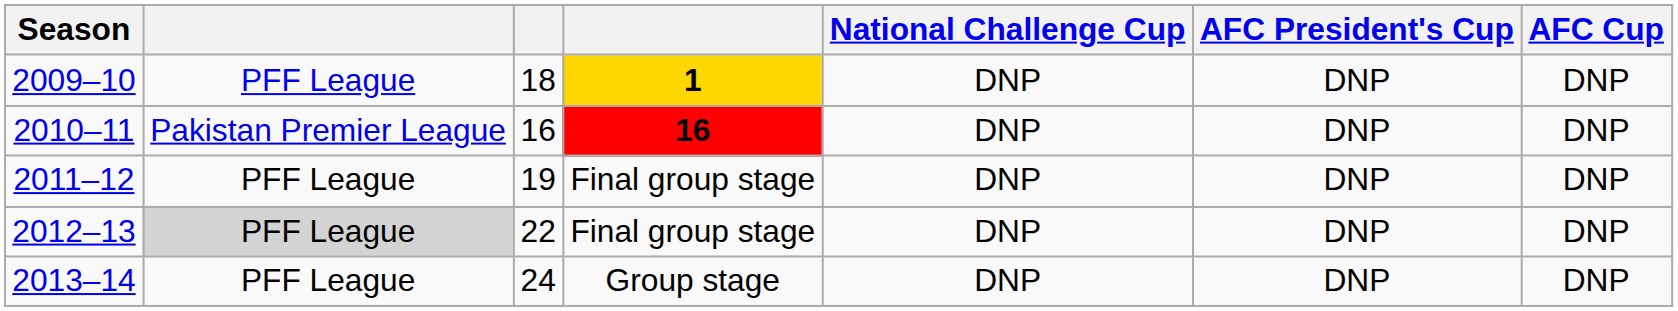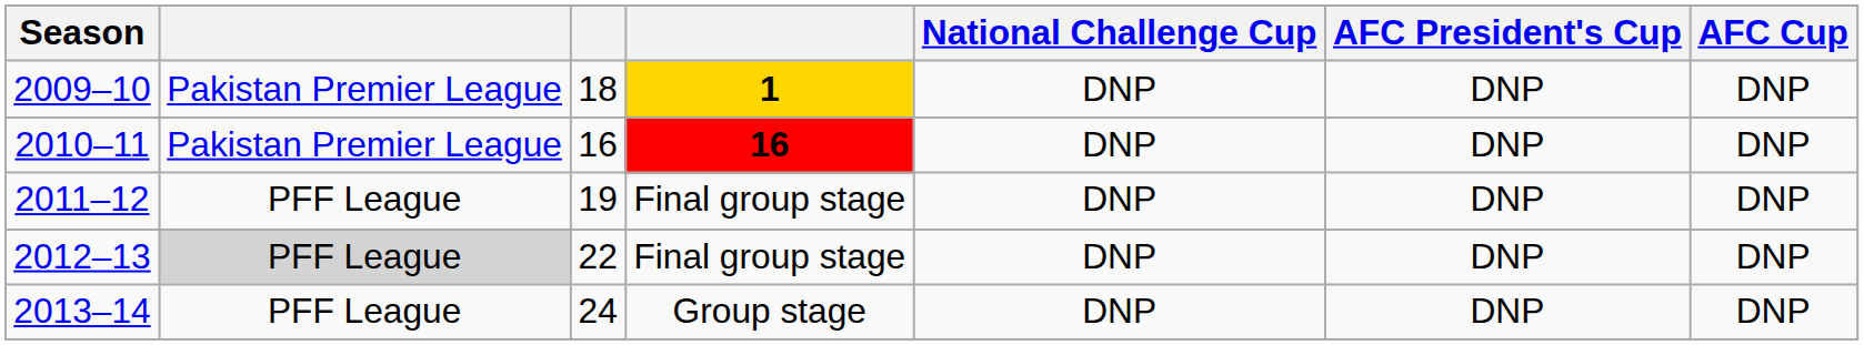 <table class="wikitable" style="text-align:center">
 <tr>
 <th>Season</th>
 <th></th>
 <th></th>
 <th></th>
 <th><a href='#'>National Challenge Cup</a></th>
 <th colspan="1"><a href='#'>AFC President's Cup</a></th>
 <th colspan="1"><a href='#'>AFC Cup</a></th>
 </tr>
 <tr>
 <td><a href='#'>2009–10</a></td>
-<td><a href='#'>PFF League</a></td>
+<td align="center"><a href='#'>Pakistan Premier League</a></td>
 <td>18</td>
 <td align="center" bgcolor="Gold"><strong>1</strong></td>
 <td>DNP</td>
 <td>DNP</td>
 <td>DNP</td>
 </tr>
 <tr>
 <td align="center"><a href='#'>2010–11</a></td>
 <td align="center"><a href='#'>Pakistan Premier League</a></td>
 <td align="center">16</td>
 <td align="center" bgcolor="Red"><strong>16</strong></td>
 <td align="center">DNP</td>
 <td align="center">DNP</td>
 <td align="center">DNP</td>
 </tr>
 <tr>
 <td align="center"><a href='#'>2011–12</a></td>
 <td align="center">PFF League</td>
 <td align="center">19</td>
 <td align="center">Final group stage</td>
 <td align="center">DNP</td>
 <td align="center">DNP</td>
 <td align="center">DNP</td>
 </tr>
 <tr>
 <td align="center"><a href='#'>2012–13</a></td>
 <td align="center" style="background: lightgrey;">PFF League</td>
 <td align="center">22</td>
 <td align="center">Final group stage</td>
 <td align="center">DNP</td>
 <td align="center">DNP</td>
 <td align="center">DNP</td>
 </tr>
 <tr>
 <td align="center"><a href='#'>2013–14</a></td>
 <td align="center">PFF League</td>
 <td align="center">24</td>
 <td align="center">Group stage</td>
 <td align="center">DNP</td>
 <td align="center">DNP</td>
 <td align="center">DNP</td>
 </tr>
 </table>
